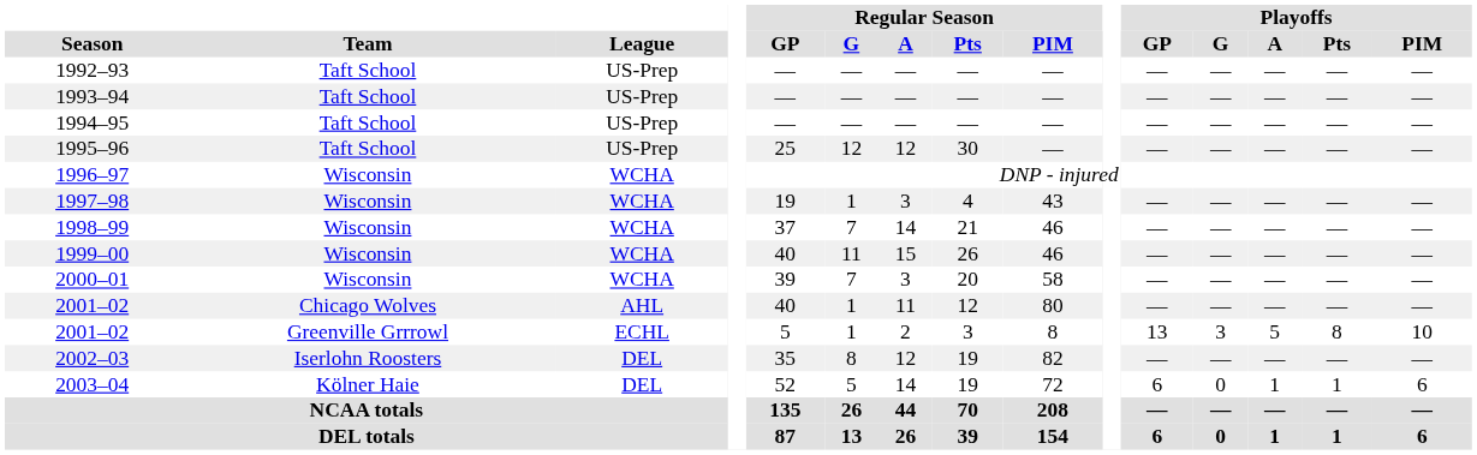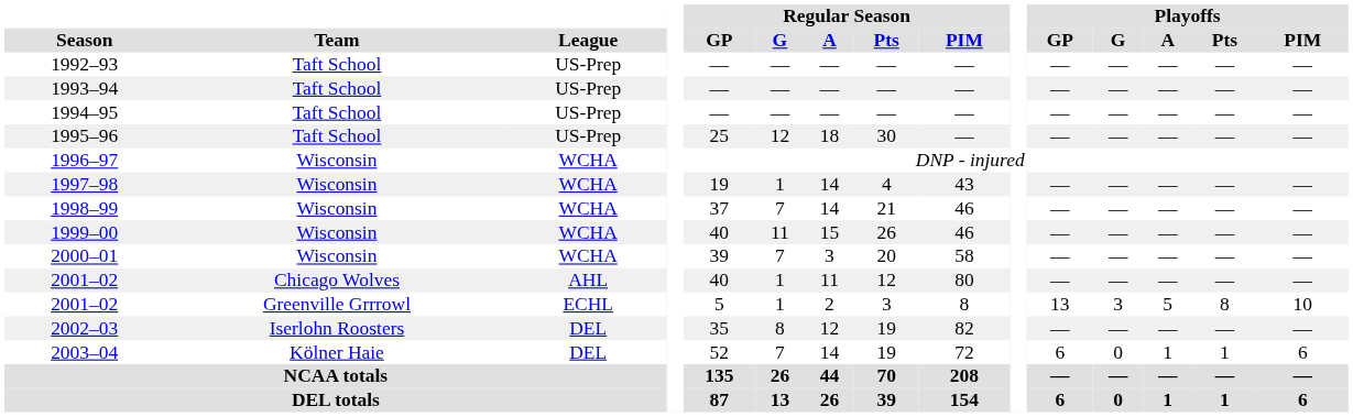 <table border="0" cellpadding="1" cellspacing="0" style="text-align:center; width:70em">
 <tr bgcolor="#e0e0e0">
 <th colspan="3"  bgcolor="#ffffff"> </th>
 <th rowspan="99" bgcolor="#ffffff"> </th>
 <th colspan="5">Regular Season</th>
 <th rowspan="99" bgcolor="#ffffff"> </th>
 <th colspan="5">Playoffs</th>
 </tr>
 <tr bgcolor="#e0e0e0">
 <th>Season</th>
 <th>Team</th>
 <th>League</th>
 <th>GP</th>
 <th><a href='#'>G</a></th>
 <th><a href='#'>A</a></th>
 <th><a href='#'>Pts</a></th>
 <th><a href='#'>PIM</a></th>
 <th>GP</th>
 <th>G</th>
 <th>A</th>
 <th>Pts</th>
 <th>PIM</th>
 </tr>
 <tr>
 <td>1992–93</td>
 <td><a href='#'>Taft School</a></td>
 <td>US-Prep</td>
 <td>—</td>
 <td>—</td>
 <td>—</td>
 <td>—</td>
 <td>—</td>
 <td>—</td>
 <td>—</td>
 <td>—</td>
 <td>—</td>
 <td>—</td>
 </tr>
 <tr bgcolor="f0f0f0">
 <td>1993–94</td>
 <td><a href='#'>Taft School</a></td>
 <td>US-Prep</td>
 <td>—</td>
 <td>—</td>
 <td>—</td>
 <td>—</td>
 <td>—</td>
 <td>—</td>
 <td>—</td>
 <td>—</td>
 <td>—</td>
 <td>—</td>
 </tr>
 <tr>
 <td>1994–95</td>
 <td><a href='#'>Taft School</a></td>
 <td>US-Prep</td>
 <td>—</td>
 <td>—</td>
 <td>—</td>
 <td>—</td>
 <td>—</td>
 <td>—</td>
 <td>—</td>
 <td>—</td>
 <td>—</td>
 <td>—</td>
 </tr>
 <tr bgcolor="f0f0f0">
 <td>1995–96</td>
 <td><a href='#'>Taft School</a></td>
 <td>US-Prep</td>
 <td>25</td>
 <td>12</td>
-<td>12</td>
+<td>18</td>
 <td>30</td>
 <td>—</td>
 <td>—</td>
 <td>—</td>
 <td>—</td>
 <td>—</td>
 <td>—</td>
 </tr>
 <tr>
 <td><a href='#'>1996–97</a></td>
 <td><a href='#'>Wisconsin</a></td>
 <td><a href='#'>WCHA</a></td>
 <td colspan=10><em>DNP - injured</em></td>
 </tr>
 <tr bgcolor="f0f0f0">
 <td><a href='#'>1997–98</a></td>
 <td><a href='#'>Wisconsin</a></td>
 <td><a href='#'>WCHA</a></td>
 <td>19</td>
 <td>1</td>
-<td>3</td>
+<td>14</td>
 <td>4</td>
 <td>43</td>
 <td>—</td>
 <td>—</td>
 <td>—</td>
 <td>—</td>
 <td>—</td>
 </tr>
 <tr>
 <td><a href='#'>1998–99</a></td>
 <td><a href='#'>Wisconsin</a></td>
 <td><a href='#'>WCHA</a></td>
 <td>37</td>
 <td>7</td>
 <td>14</td>
 <td>21</td>
 <td>46</td>
 <td>—</td>
 <td>—</td>
 <td>—</td>
 <td>—</td>
 <td>—</td>
 </tr>
 <tr bgcolor="f0f0f0">
 <td><a href='#'>1999–00</a></td>
 <td><a href='#'>Wisconsin</a></td>
 <td><a href='#'>WCHA</a></td>
 <td>40</td>
 <td>11</td>
 <td>15</td>
 <td>26</td>
 <td>46</td>
 <td>—</td>
 <td>—</td>
 <td>—</td>
 <td>—</td>
 <td>—</td>
 </tr>
 <tr>
 <td><a href='#'>2000–01</a></td>
 <td><a href='#'>Wisconsin</a></td>
 <td><a href='#'>WCHA</a></td>
 <td>39</td>
 <td>7</td>
 <td>3</td>
 <td>20</td>
 <td>58</td>
 <td>—</td>
 <td>—</td>
 <td>—</td>
 <td>—</td>
 <td>—</td>
 </tr>
 <tr bgcolor="f0f0f0">
 <td><a href='#'>2001–02</a></td>
 <td><a href='#'>Chicago Wolves</a></td>
 <td><a href='#'>AHL</a></td>
 <td>40</td>
 <td>1</td>
 <td>11</td>
 <td>12</td>
 <td>80</td>
 <td>—</td>
 <td>—</td>
 <td>—</td>
 <td>—</td>
 <td>—</td>
 </tr>
 <tr>
 <td><a href='#'>2001–02</a></td>
 <td><a href='#'>Greenville Grrrowl</a></td>
 <td><a href='#'>ECHL</a></td>
 <td>5</td>
 <td>1</td>
 <td>2</td>
 <td>3</td>
 <td>8</td>
 <td>13</td>
 <td>3</td>
 <td>5</td>
 <td>8</td>
 <td>10</td>
 </tr>
 <tr bgcolor="f0f0f0">
 <td><a href='#'>2002–03</a></td>
 <td><a href='#'>Iserlohn Roosters</a></td>
 <td><a href='#'>DEL</a></td>
 <td>35</td>
 <td>8</td>
 <td>12</td>
 <td>19</td>
 <td>82</td>
 <td>—</td>
 <td>—</td>
 <td>—</td>
 <td>—</td>
 <td>—</td>
 </tr>
 <tr>
 <td><a href='#'>2003–04</a></td>
 <td><a href='#'>Kölner Haie</a></td>
 <td><a href='#'>DEL</a></td>
 <td>52</td>
-<td>5</td>
+<td>7</td>
 <td>14</td>
 <td>19</td>
 <td>72</td>
 <td>6</td>
 <td>0</td>
 <td>1</td>
 <td>1</td>
 <td>6</td>
 </tr>
 <tr bgcolor="#e0e0e0">
 <th colspan="3">NCAA totals</th>
 <th>135</th>
 <th>26</th>
 <th>44</th>
 <th>70</th>
 <th>208</th>
 <th>—</th>
 <th>—</th>
 <th>—</th>
 <th>—</th>
 <th>—</th>
 </tr>
 <tr bgcolor="#e0e0e0">
 <th colspan="3">DEL totals</th>
 <th>87</th>
 <th>13</th>
 <th>26</th>
 <th>39</th>
 <th>154</th>
 <th>6</th>
 <th>0</th>
 <th>1</th>
 <th>1</th>
 <th>6</th>
 </tr>
 </table>
